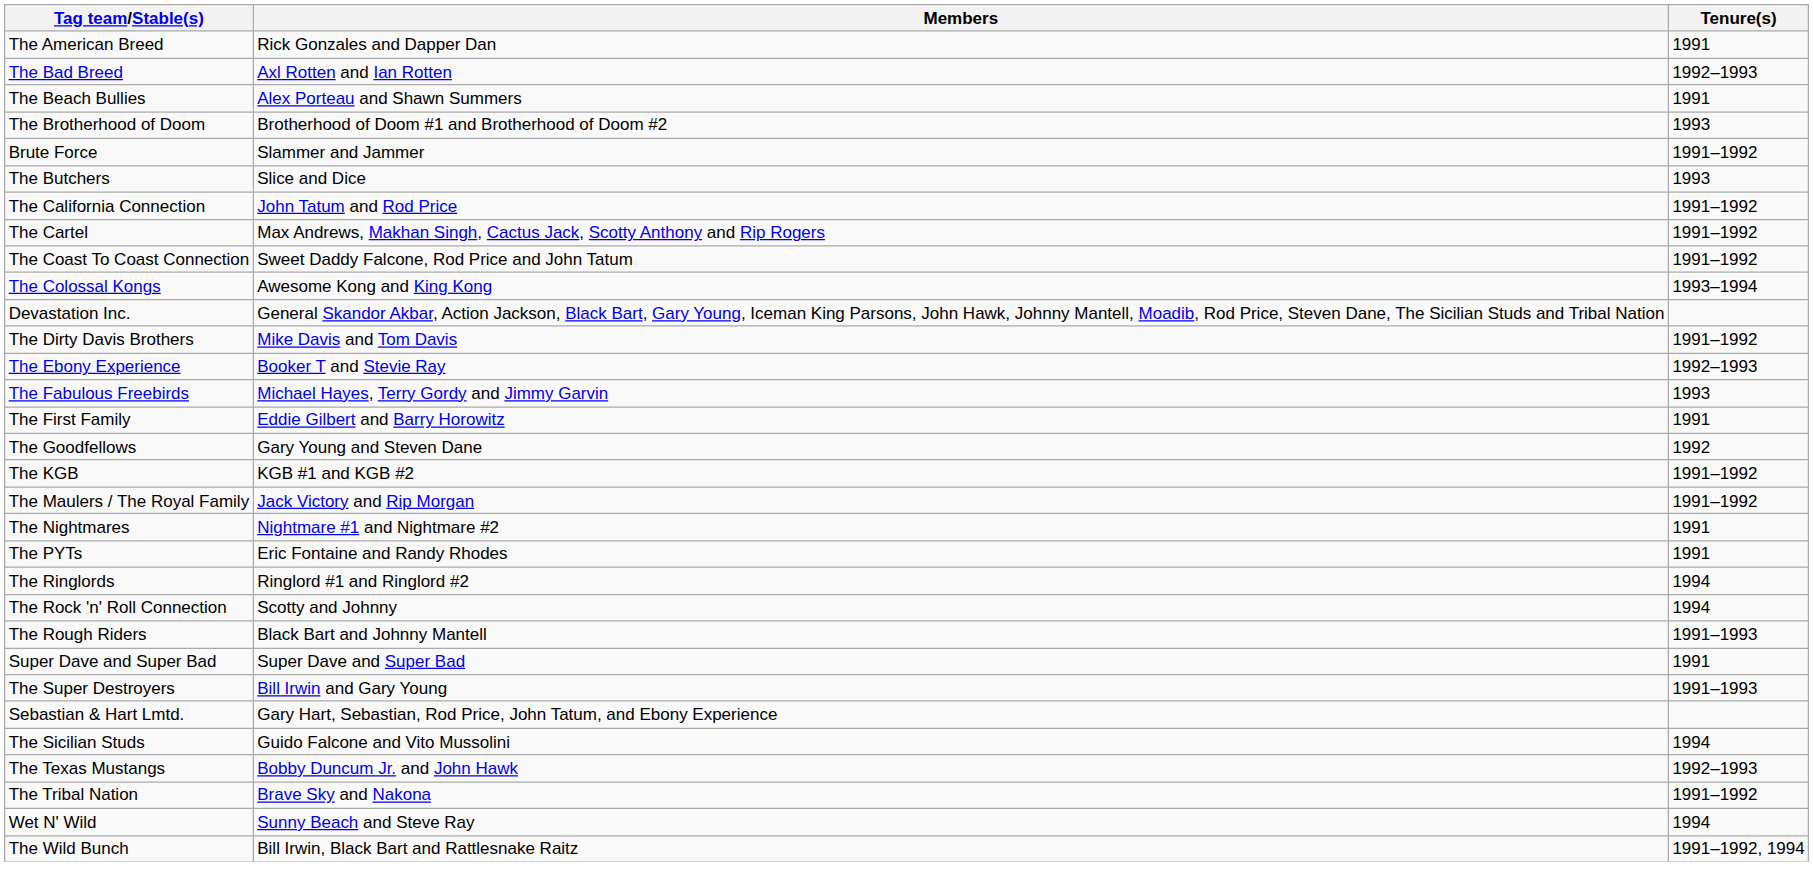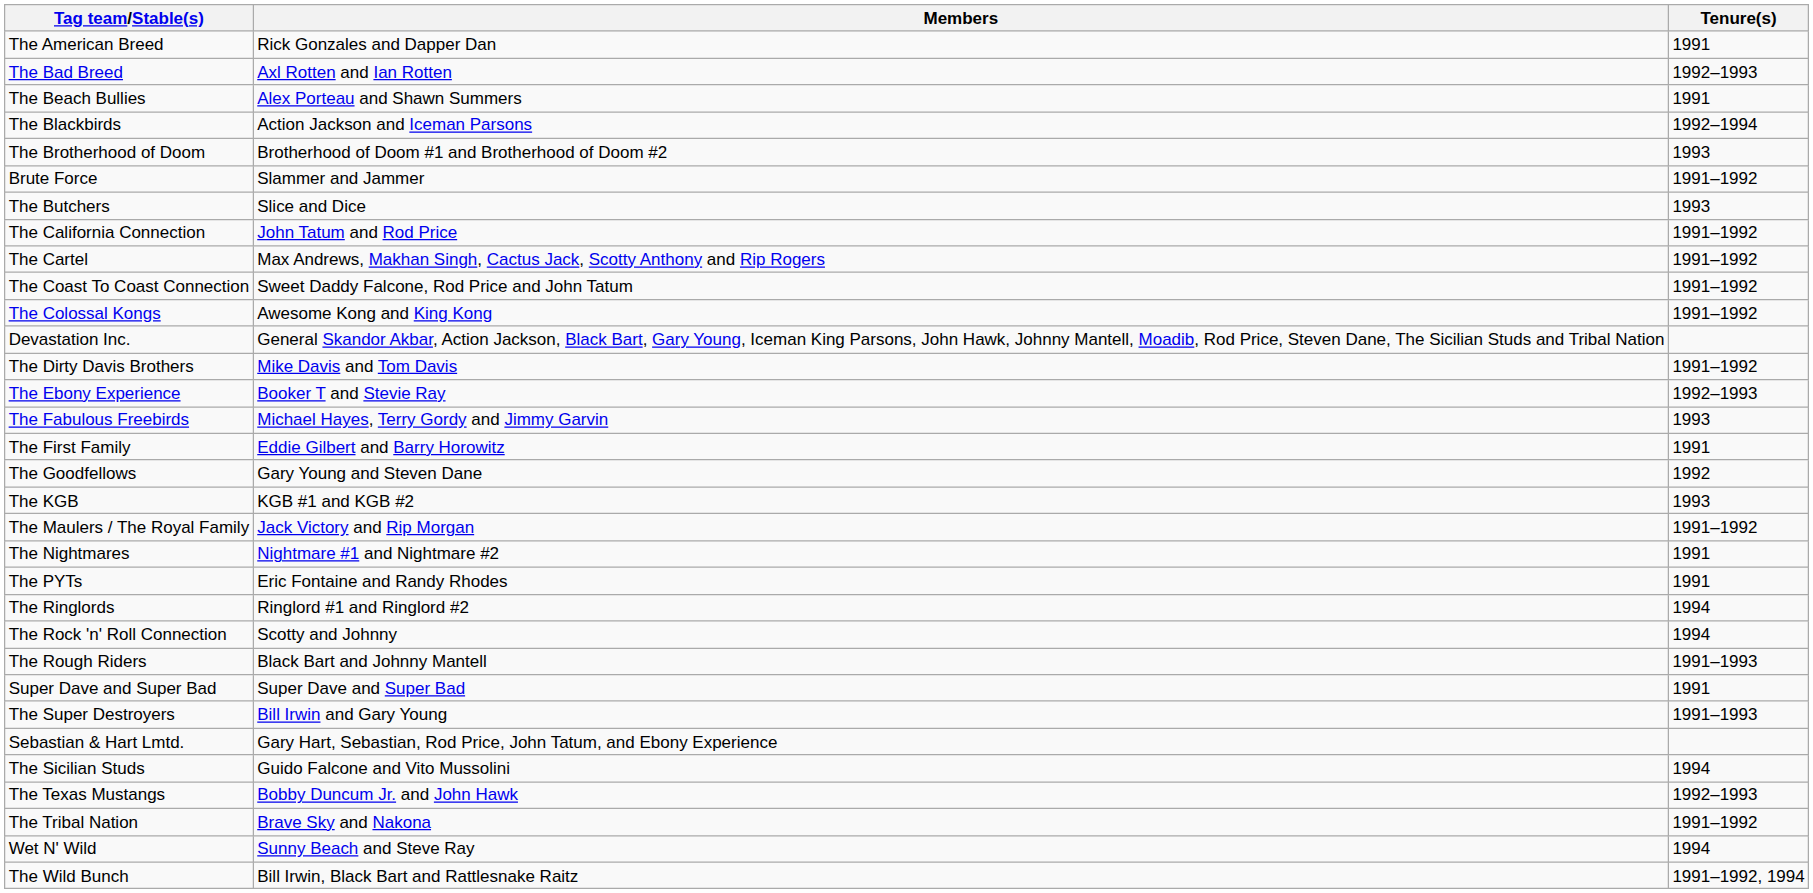 <table style="font-size: 85%; text-align: left;" class="wikitable">
 <tr>
 <th><a href='#'>Tag team</a>/<a href='#'>Stable(s)</a></th>
 <th>Members</th>
 <th>Tenure(s)</th>
 </tr>
 <tr>
 <td>The American Breed</td>
 <td>Rick Gonzales and Dapper Dan</td>
 <td>1991</td>
 </tr>
 <tr>
 <td><a href='#'>The Bad Breed</a></td>
 <td><a href='#'>Axl Rotten</a> and <a href='#'>Ian Rotten</a></td>
 <td>1992–1993</td>
 </tr>
 <tr>
 <td>The Beach Bullies</td>
 <td><a href='#'>Alex Porteau</a> and Shawn Summers</td>
 <td>1991</td>
+</tr>
+<tr>
+<td>The Blackbirds</td>
+<td>Action Jackson and <a href='#'>Iceman Parsons</a></td>
+<td>1992–1994</td>
 </tr>
 <tr>
 <td>The Brotherhood of Doom</td>
 <td>Brotherhood of Doom #1 and Brotherhood of Doom #2</td>
 <td>1993</td>
 </tr>
 <tr>
 <td>Brute Force</td>
 <td>Slammer and Jammer</td>
 <td>1991–1992</td>
 </tr>
 <tr>
 <td>The Butchers</td>
 <td>Slice and Dice</td>
 <td>1993</td>
 </tr>
 <tr>
 <td>The California Connection</td>
 <td><a href='#'>John Tatum</a> and <a href='#'>Rod Price</a></td>
 <td>1991–1992</td>
 </tr>
 <tr>
 <td>The Cartel</td>
 <td>Max Andrews, <a href='#'>Makhan Singh</a>, <a href='#'>Cactus Jack</a>, <a href='#'>Scotty Anthony</a> and <a href='#'>Rip Rogers</a></td>
 <td>1991–1992</td>
 </tr>
 <tr>
 <td>The Coast To Coast Connection</td>
 <td>Sweet Daddy Falcone, Rod Price and John Tatum</td>
 <td>1991–1992</td>
 </tr>
 <tr>
 <td><a href='#'>The Colossal Kongs</a></td>
 <td>Awesome Kong and <a href='#'>King Kong</a></td>
-<td>1993–1994</td>
+<td>1991–1992</td>
 </tr>
 <tr>
 <td>Devastation Inc.</td>
 <td>General <a href='#'>Skandor Akbar</a>, Action Jackson, <a href='#'>Black Bart</a>, <a href='#'>Gary Young</a>, Iceman King Parsons, John Hawk, Johnny Mantell, <a href='#'>Moadib</a>, Rod Price, Steven Dane, The Sicilian Studs and Tribal Nation</td>
 <td></td>
 </tr>
 <tr>
 <td>The Dirty Davis Brothers</td>
 <td><a href='#'>Mike Davis</a> and <a href='#'>Tom Davis</a></td>
 <td>1991–1992</td>
 </tr>
 <tr>
 <td><a href='#'>The Ebony Experience</a></td>
 <td><a href='#'>Booker T</a> and <a href='#'>Stevie Ray</a></td>
 <td>1992–1993</td>
 </tr>
 <tr>
 <td><a href='#'>The Fabulous Freebirds</a></td>
 <td><a href='#'>Michael Hayes</a>, <a href='#'>Terry Gordy</a> and <a href='#'>Jimmy Garvin</a></td>
 <td>1993</td>
 </tr>
 <tr>
 <td>The First Family</td>
 <td><a href='#'>Eddie Gilbert</a> and <a href='#'>Barry Horowitz</a></td>
 <td>1991</td>
 </tr>
 <tr>
 <td>The Goodfellows</td>
 <td>Gary Young and Steven Dane</td>
 <td>1992</td>
 </tr>
 <tr>
 <td>The KGB</td>
 <td>KGB #1 and KGB #2</td>
-<td>1991–1992</td>
+<td>1993</td>
 </tr>
 <tr>
 <td>The Maulers / The Royal Family</td>
 <td><a href='#'>Jack Victory</a> and <a href='#'>Rip Morgan</a></td>
 <td>1991–1992</td>
 </tr>
 <tr>
 <td>The Nightmares</td>
 <td><a href='#'>Nightmare #1</a> and Nightmare #2</td>
 <td>1991</td>
 </tr>
 <tr>
 <td>The PYTs</td>
 <td>Eric Fontaine and Randy Rhodes</td>
 <td>1991</td>
 </tr>
 <tr>
 <td>The Ringlords</td>
 <td>Ringlord #1 and Ringlord #2</td>
 <td>1994</td>
 </tr>
 <tr>
 <td>The Rock 'n' Roll Connection</td>
 <td>Scotty and Johnny</td>
 <td>1994</td>
 </tr>
 <tr>
 <td>The Rough Riders</td>
 <td>Black Bart and Johnny Mantell</td>
 <td>1991–1993</td>
 </tr>
 <tr>
 <td>Super Dave and Super Bad</td>
 <td>Super Dave and <a href='#'>Super Bad</a></td>
 <td>1991</td>
 </tr>
 <tr>
 <td>The Super Destroyers</td>
 <td><a href='#'>Bill Irwin</a> and Gary Young</td>
 <td sort>1991–1993</td>
 </tr>
 <tr>
 <td>Sebastian & Hart Lmtd.</td>
 <td>Gary Hart, Sebastian, Rod Price, John Tatum, and Ebony Experience</td>
 <td></td>
 </tr>
 <tr>
 <td>The Sicilian Studs</td>
 <td>Guido Falcone and Vito Mussolini</td>
 <td>1994</td>
 </tr>
 <tr>
 <td>The Texas Mustangs</td>
 <td><a href='#'>Bobby Duncum Jr.</a> and <a href='#'>John Hawk</a></td>
 <td>1992–1993</td>
 </tr>
 <tr>
 <td>The Tribal Nation</td>
 <td><a href='#'>Brave Sky</a> and <a href='#'>Nakona</a></td>
 <td>1991–1992</td>
 </tr>
 <tr>
 <td>Wet N' Wild</td>
 <td><a href='#'>Sunny Beach</a> and Steve Ray</td>
 <td>1994</td>
 </tr>
 <tr>
 <td>The Wild Bunch</td>
 <td>Bill Irwin, Black Bart and Rattlesnake Raitz</td>
 <td>1991–1992, 1994</td>
 </tr>
 </table>
